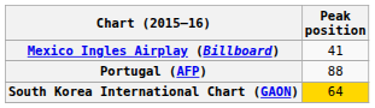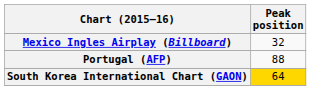 <table class="wikitable sortable plainrowheaders" style="text-align:center;">
 <tr>
 <th scope="col">Chart (2015–16)</th>
 <th scope="col">Peak<br>position</th>
 </tr>
 <tr>
 </tr>
 <tr>
 </tr>
 <tr>
 </tr>
 <tr>
 </tr>
 <tr>
 </tr>
 <tr>
 </tr>
 <tr>
 </tr>
 <tr>
 </tr>
 <tr>
 </tr>
 <tr>
 <th scope="row"><a href='#'>Mexico Ingles Airplay</a> (<em><a href='#'>Billboard</a></em>)</th>
-<td>41</td>
+<td>32</td>
 </tr>
 <tr>
 </tr>
 <tr>
 </tr>
 <tr>
 <th scope="row">Portugal (<a href='#'>AFP</a>)</th>
 <td>88</td>
 </tr>
 <tr>
 </tr>
 <tr>
 <th scope="row">South Korea International Chart (<a href='#'>GAON</a>)</th>
 <td style="background: gold;">64</td>
 </tr>
 <tr>
 </tr>
 <tr>
 </tr>
 <tr>
 </tr>
 <tr>
 </tr>
 <tr>
 </tr>
 <tr>
 </tr>
 </table>
